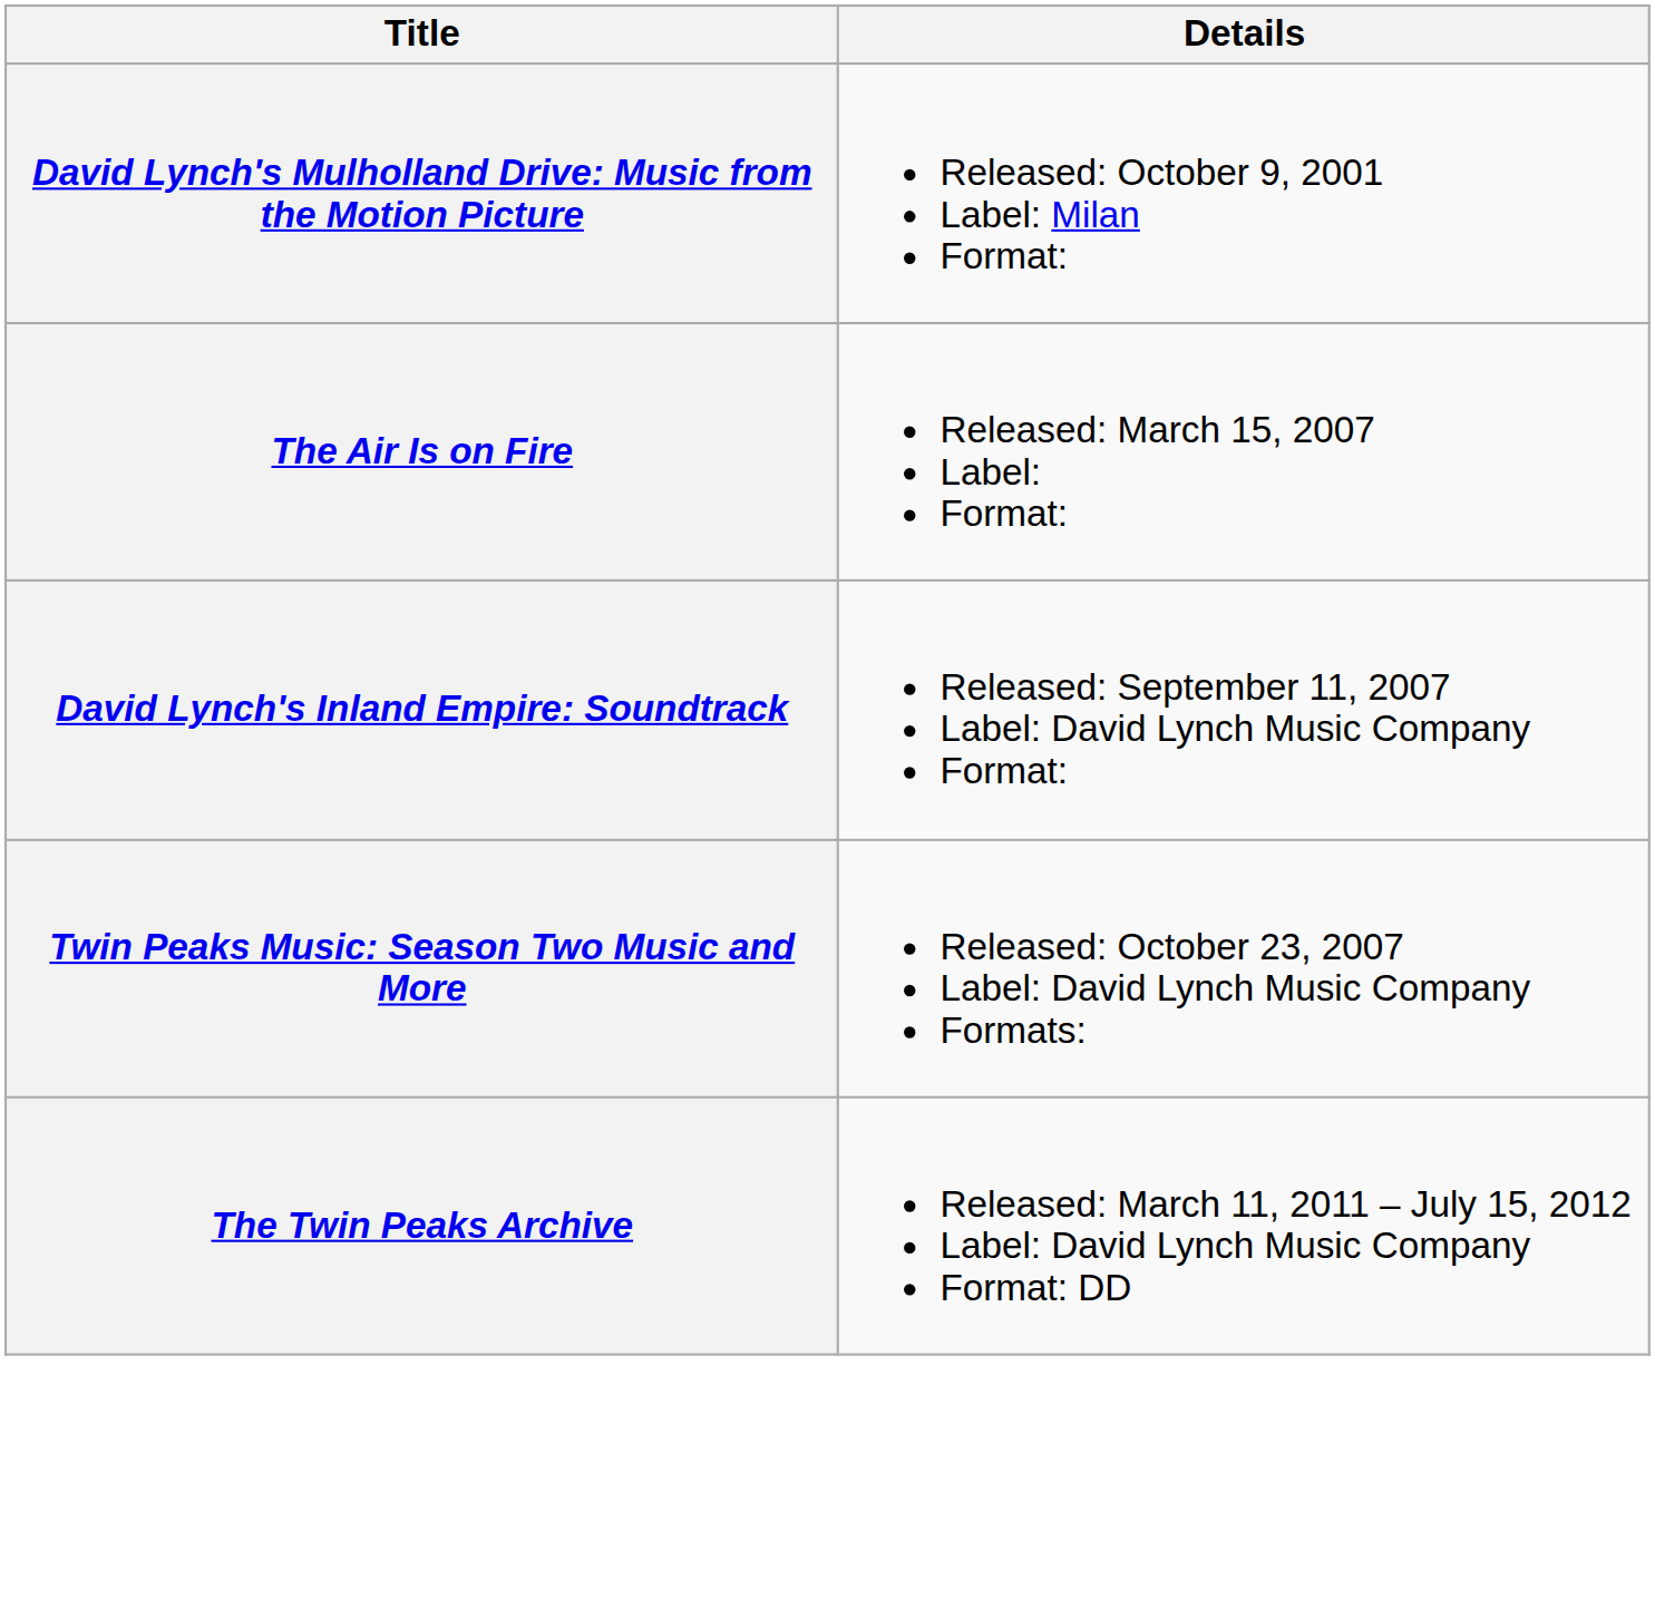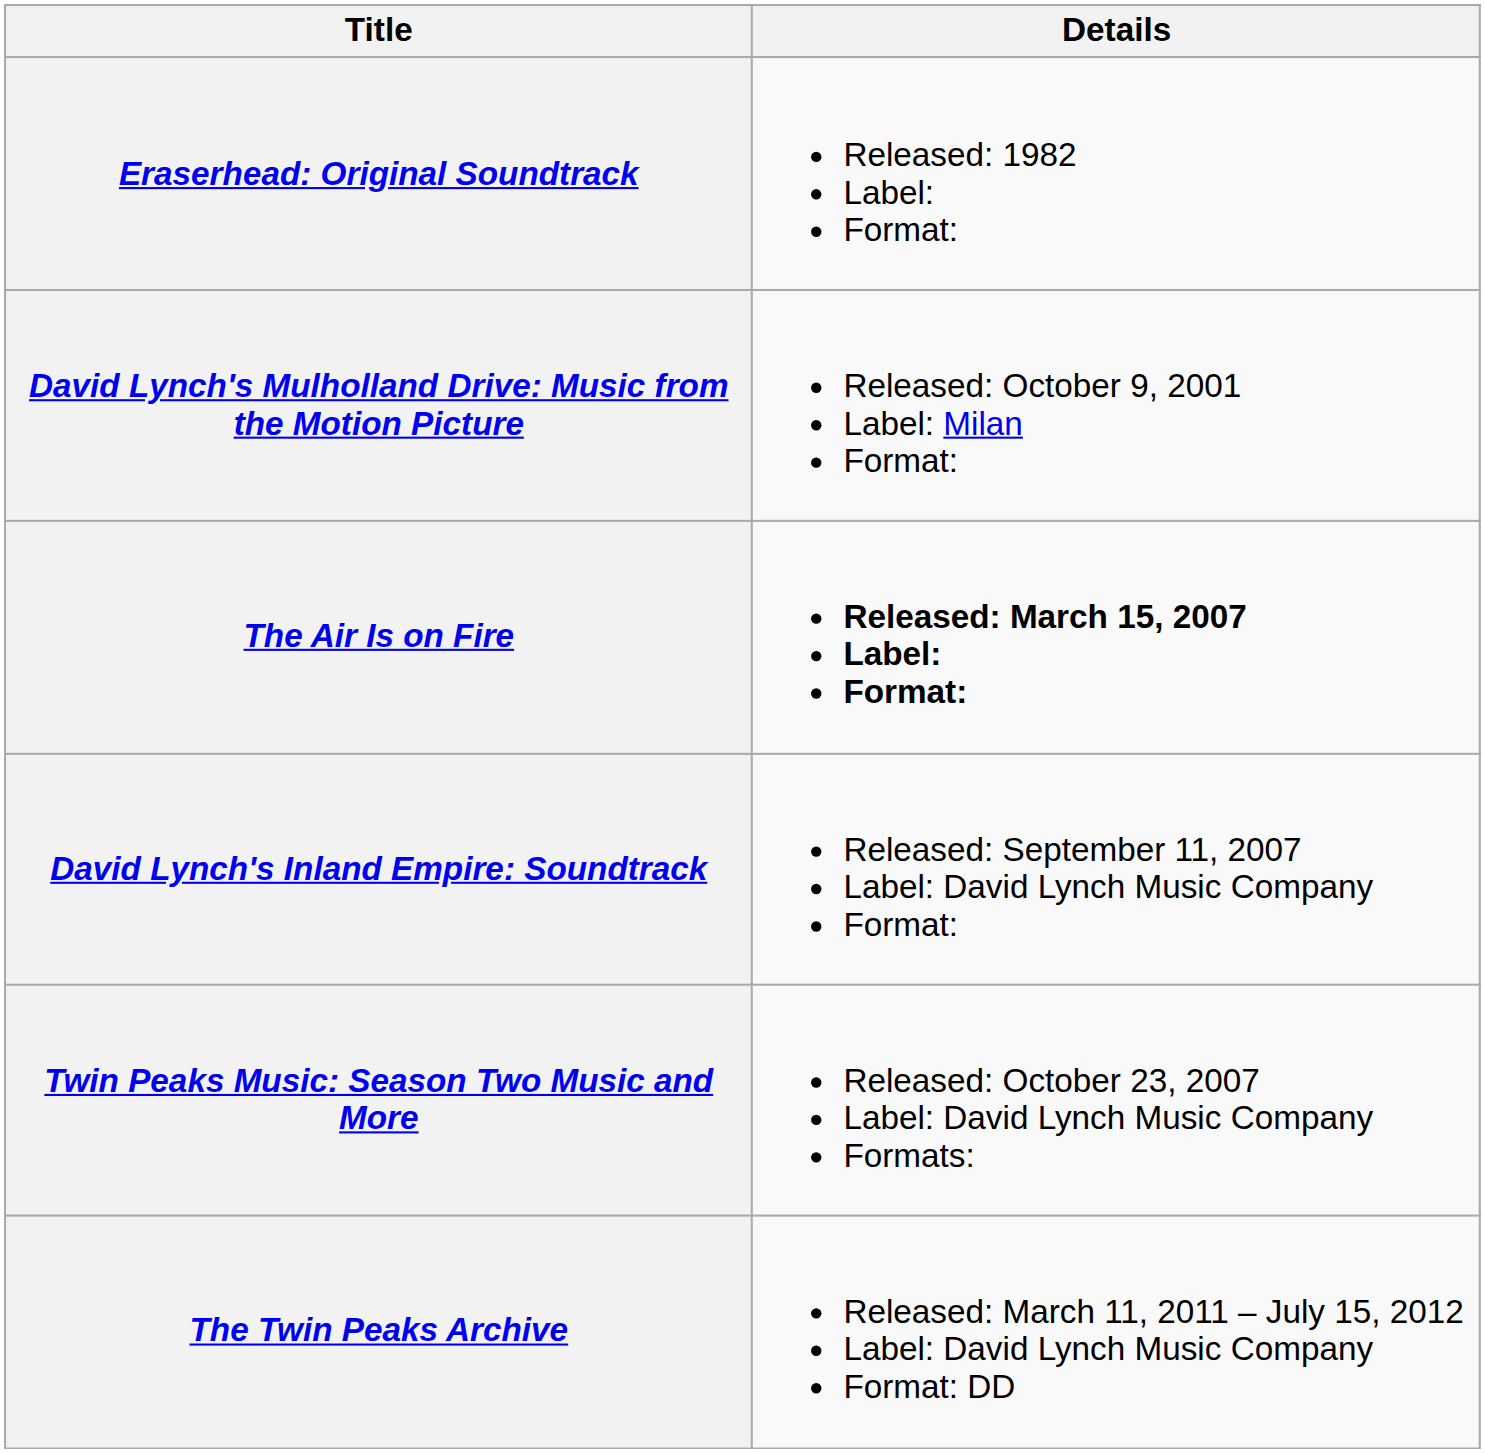 <table class="wikitable plainrowheaders" style="text-align:left">
 <tr>
 <th scope="col" style="width:22em">Title</th>
 <th scope="col">Details</th>
+</tr>
+<tr>
+<th scope="row"><em><a href='#'>Eraserhead: Original Soundtrack</a></em></th>
+<td><br><ul><li>Released: 1982 </li><li>Label: </li><li>Format: </li></ul></td>
 </tr>
 <tr>
 <th scope="row"><em><a href='#'>David Lynch's Mulholland Drive: Music from the Motion Picture</a></em></th>
 <td><br><ul><li>Released: October 9, 2001 </li><li>Label: <a href='#'>Milan</a> </li><li>Format: </li></ul></td>
 </tr>
 <tr>
 <th scope="row"><em><a href='#'>The Air Is on Fire</a></em></th>
-<td><br><ul><li>Released: March 15, 2007 </li><li>Label: </li><li>Format: </li></ul></td>
+<td><strong><br><ul><li>Released: March 15, 2007 </li><li>Label: </li><li>Format: </li></ul></strong></td>
 </tr>
 <tr>
 <th scope="row"><em><a href='#'>David Lynch's Inland Empire: Soundtrack</a></em></th>
 <td><br><ul><li>Released: September 11, 2007 </li><li>Label: David Lynch Music Company </li><li>Format: </li></ul></td>
 </tr>
 <tr>
 <th scope="row"><em><a href='#'>Twin Peaks Music: Season Two Music and More</a></em></th>
 <td><br><ul><li>Released: October 23, 2007 </li><li>Label: David Lynch Music Company </li><li>Formats: </li></ul></td>
 </tr>
 <tr>
 <th scope="row"><em><a href='#'>The Twin Peaks Archive</a></em></th>
 <td><br><ul><li>Released: March 11, 2011 – July 15, 2012 </li><li>Label: David Lynch Music Company</li><li>Format: DD</li></ul></td>
 </tr>
 </table>
